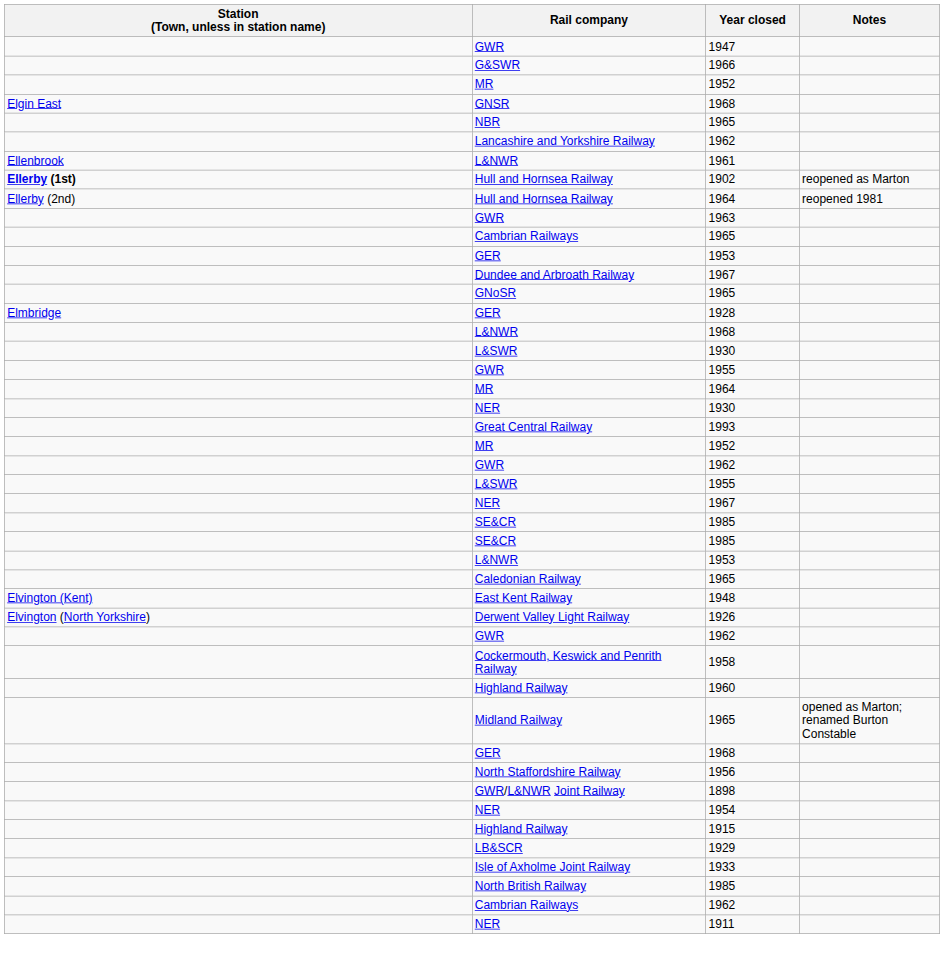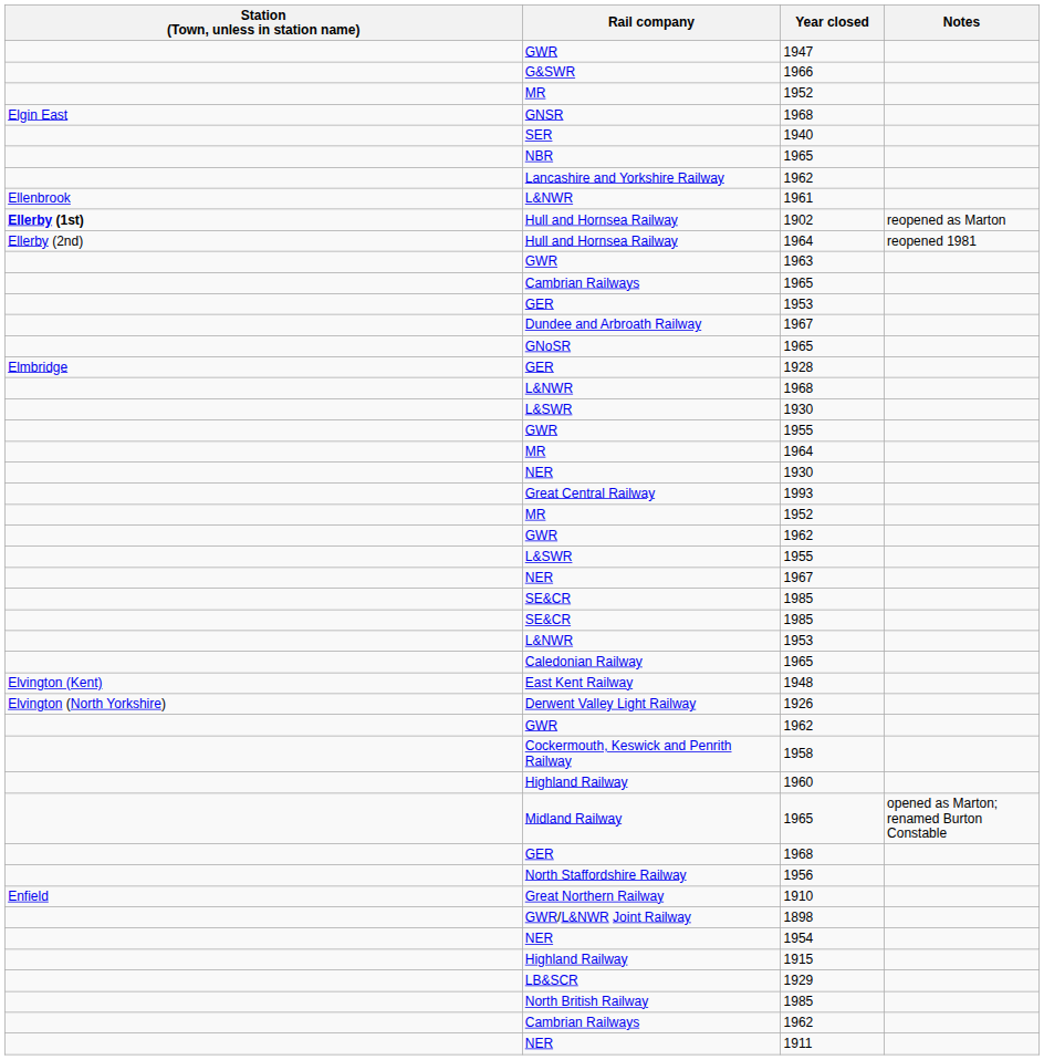 <table class="wikitable sortable">
 <tr>
 <th style="width:50%">Station<br>(Town, unless in station name)</th>
 <th style="width:25%">Rail company</th>
 <th style="width:10%">Year closed</th>
 <th style="width:20%">Notes</th>
 </tr>
 <tr>
 <td></td>
 <td><a href='#'>GWR</a></td>
 <td>1947</td>
 <td></td>
 </tr>
 <tr>
 <td></td>
 <td><a href='#'>G&SWR</a></td>
 <td>1966</td>
 <td></td>
 </tr>
 <tr>
 <td></td>
 <td><a href='#'>MR</a></td>
 <td>1952</td>
 <td></td>
 </tr>
 <tr>
 <td><a href='#'>Elgin East</a></td>
 <td><a href='#'>GNSR</a></td>
 <td>1968</td>
+<td></td>
+</tr>
+<tr>
+<td></td>
+<td><a href='#'>SER</a></td>
+<td>1940</td>
 <td></td>
 </tr>
 <tr>
 <td></td>
 <td><a href='#'>NBR</a></td>
 <td>1965</td>
 <td></td>
 </tr>
 <tr>
 <td></td>
 <td><a href='#'>Lancashire and Yorkshire Railway</a></td>
 <td>1962</td>
 <td></td>
 </tr>
 <tr>
 <td><a href='#'>Ellenbrook</a></td>
 <td><a href='#'>L&NWR</a></td>
 <td>1961</td>
 <td></td>
 </tr>
 <tr>
 <td><strong><a href='#'>Ellerby</a> (1st)</strong></td>
 <td><a href='#'>Hull and Hornsea Railway</a></td>
 <td>1902</td>
 <td>reopened as Marton</td>
 </tr>
 <tr>
 <td><a href='#'>Ellerby</a> (2nd)</td>
 <td><a href='#'>Hull and Hornsea Railway</a></td>
 <td>1964</td>
 <td>reopened 1981</td>
 </tr>
 <tr>
 <td></td>
 <td><a href='#'>GWR</a></td>
 <td>1963</td>
 <td></td>
 </tr>
 <tr>
 <td></td>
 <td><a href='#'>Cambrian Railways</a></td>
 <td>1965</td>
 <td></td>
 </tr>
 <tr>
 <td></td>
 <td><a href='#'>GER</a></td>
 <td>1953</td>
 <td></td>
 </tr>
 <tr>
 <td></td>
 <td><a href='#'>Dundee and Arbroath Railway</a></td>
 <td>1967</td>
 <td></td>
 </tr>
 <tr>
 <td></td>
 <td><a href='#'>GNoSR</a></td>
 <td>1965</td>
 <td></td>
 </tr>
 <tr>
 <td><a href='#'>Elmbridge</a></td>
 <td><a href='#'>GER</a></td>
 <td>1928</td>
 <td></td>
 </tr>
 <tr>
 <td></td>
 <td><a href='#'>L&NWR</a></td>
 <td>1968</td>
 <td></td>
 </tr>
 <tr>
 <td></td>
 <td><a href='#'>L&SWR</a></td>
 <td>1930</td>
 <td></td>
 </tr>
 <tr>
 <td></td>
 <td><a href='#'>GWR</a></td>
 <td>1955</td>
 <td></td>
 </tr>
 <tr>
 <td></td>
 <td><a href='#'>MR</a></td>
 <td>1964</td>
 <td></td>
 </tr>
 <tr>
 <td></td>
 <td><a href='#'>NER</a></td>
 <td>1930</td>
 <td></td>
 </tr>
 <tr>
 <td></td>
 <td><a href='#'>Great Central Railway</a></td>
 <td>1993</td>
 <td></td>
 </tr>
 <tr>
 <td></td>
 <td><a href='#'>MR</a></td>
 <td>1952</td>
 <td></td>
 </tr>
 <tr>
 <td></td>
 <td><a href='#'>GWR</a></td>
 <td>1962</td>
 <td></td>
 </tr>
 <tr>
 <td></td>
 <td><a href='#'>L&SWR</a></td>
 <td>1955</td>
 <td></td>
 </tr>
 <tr>
 <td></td>
 <td><a href='#'>NER</a></td>
 <td>1967</td>
 <td></td>
 </tr>
 <tr>
 <td></td>
 <td><a href='#'>SE&CR</a></td>
 <td>1985</td>
 <td></td>
 </tr>
 <tr>
 <td></td>
 <td><a href='#'>SE&CR</a></td>
 <td>1985</td>
 <td></td>
 </tr>
 <tr>
 <td></td>
 <td><a href='#'>L&NWR</a></td>
 <td>1953</td>
 <td></td>
 </tr>
 <tr>
 <td></td>
 <td><a href='#'>Caledonian Railway</a></td>
 <td>1965</td>
 <td></td>
 </tr>
 <tr>
 <td><a href='#'>Elvington (Kent)</a></td>
 <td><a href='#'>East Kent Railway</a></td>
 <td>1948</td>
 <td></td>
 </tr>
 <tr>
 <td><a href='#'>Elvington</a> (<a href='#'>North Yorkshire</a>)</td>
 <td><a href='#'>Derwent Valley Light Railway</a></td>
 <td>1926</td>
 <td></td>
 </tr>
 <tr>
 <td></td>
 <td><a href='#'>GWR</a></td>
 <td>1962</td>
 <td></td>
 </tr>
 <tr>
 <td></td>
 <td><a href='#'>Cockermouth, Keswick and Penrith Railway</a></td>
 <td>1958</td>
 <td></td>
 </tr>
 <tr>
 <td></td>
 <td><a href='#'>Highland Railway</a></td>
 <td>1960</td>
 <td></td>
 </tr>
 <tr>
 <td></td>
 <td><a href='#'>Midland Railway</a></td>
 <td>1965</td>
 <td>opened as Marton; renamed Burton Constable</td>
 </tr>
 <tr>
 <td></td>
 <td><a href='#'>GER</a></td>
 <td>1968</td>
 <td></td>
 </tr>
 <tr>
 <td></td>
 <td><a href='#'>North Staffordshire Railway</a></td>
 <td>1956</td>
 <td></td>
 </tr>
 <tr>
+<td><a href='#'>Enfield</a></td>
+<td><a href='#'>Great Northern Railway</a></td>
+<td>1910</td>
+<td></td>
+</tr>
+<tr>
 <td></td>
 <td><a href='#'>GWR</a>/<a href='#'>L&NWR</a> <a href='#'>Joint Railway</a></td>
 <td>1898</td>
 <td></td>
 </tr>
 <tr>
 <td></td>
 <td><a href='#'>NER</a></td>
 <td>1954</td>
 <td></td>
 </tr>
 <tr>
 <td></td>
 <td><a href='#'>Highland Railway</a></td>
 <td>1915</td>
 <td></td>
 </tr>
 <tr>
 <td></td>
 <td><a href='#'>LB&SCR</a></td>
 <td>1929</td>
 <td></td>
 </tr>
 <tr>
 <td></td>
-<td><a href='#'>Isle of Axholme Joint Railway</a></td>
-<td>1933</td>
-<td></td>
-</tr>
-<tr>
-<td></td>
 <td><a href='#'>North British Railway</a></td>
 <td>1985</td>
 <td></td>
 </tr>
 <tr>
 <td></td>
 <td><a href='#'>Cambrian Railways</a></td>
 <td>1962</td>
 <td></td>
 </tr>
 <tr>
 <td></td>
 <td><a href='#'>NER</a></td>
 <td>1911</td>
 <td></td>
 </tr>
 </table>
